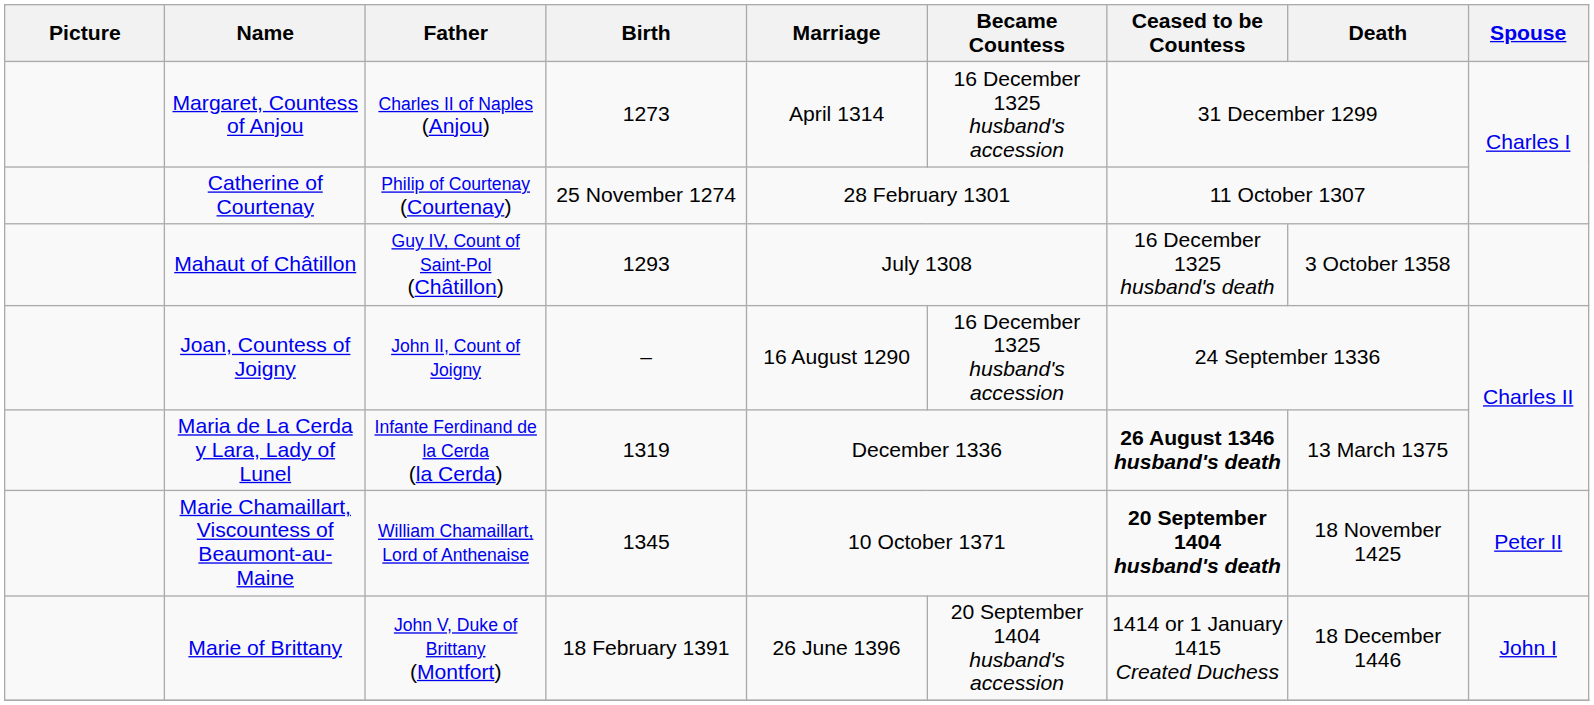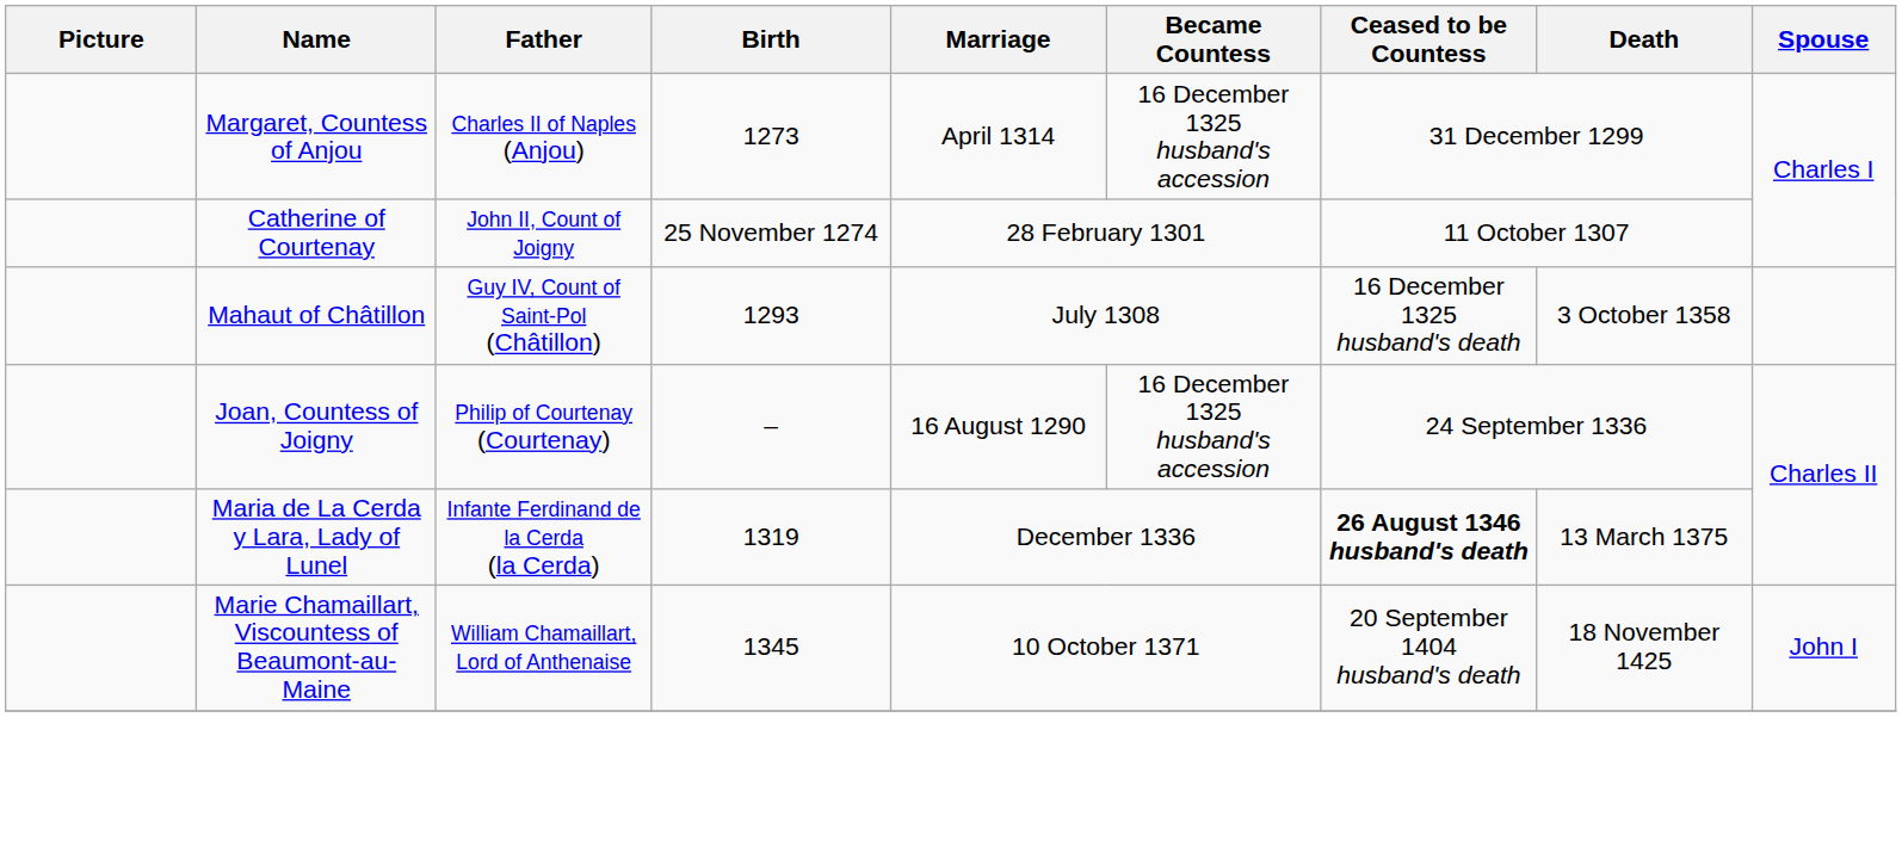 <table width=95% class="wikitable">
 <tr>
 <th width = "8%">Picture</th>
 <th width = "10%">Name</th>
 <th width = "9%">Father</th>
 <th width = "10%">Birth</th>
 <th width = "9%">Marriage</th>
 <th width = "9%">Became Countess</th>
 <th width = "9%">Ceased to be Countess</th>
 <th width = "9%">Death</th>
 <th width = "6%"><a href='#'>Spouse</a></th>
 </tr>
 <tr>
 <td align="center"></td>
 <td align="center"><a href='#'>Margaret, Countess of Anjou</a></td>
 <td align="center"><small><a href='#'>Charles II of Naples</a></small><br>(<a href='#'>Anjou</a>)</td>
 <td align="center">1273</td>
 <td align="center">April 1314</td>
 <td align="center">16 December 1325<br><em>husband's accession</em></td>
 <td align="center" colspan="2">31 December 1299</td>
 <td align="center" rowspan="2"><a href='#'>Charles I</a></td>
 </tr>
 <tr>
 <td align="center"></td>
 <td align="center"><a href='#'>Catherine of Courtenay</a></td>
-<td align="center"><small><a href='#'>Philip of Courtenay</a></small><br>(<a href='#'>Courtenay</a>)</td>
+<td align="center"><small><a href='#'>John II, Count of Joigny</a></small></td>
 <td align="center">25 November 1274</td>
 <td align="center" colspan="2">28 February 1301</td>
 <td align="center" colspan="2">11 October 1307</td>
 </tr>
 <tr>
 <td align="center"></td>
 <td align="center"><a href='#'>Mahaut of Châtillon</a></td>
 <td align="center"><small><a href='#'>Guy IV, Count of Saint-Pol</a></small><br>(<a href='#'>Châtillon</a>)</td>
 <td align="center">1293</td>
 <td align="center" colspan="2">July 1308</td>
 <td align="center">16 December 1325<br><em>husband's death</em></td>
 <td align="center">3 October 1358</td>
 </tr>
 <tr>
 <td align="center"></td>
 <td align="center"><a href='#'>Joan, Countess of Joigny</a></td>
-<td align="center"><small><a href='#'>John II, Count of Joigny</a></small></td>
+<td align="center"><small><a href='#'>Philip of Courtenay</a></small><br>(<a href='#'>Courtenay</a>)</td>
 <td align="center">–</td>
 <td align="center">16 August 1290</td>
 <td align="center">16 December 1325<br><em>husband's accession</em></td>
 <td align="center" colspan="2">24 September 1336</td>
 <td align="center" rowspan="2"><a href='#'>Charles II</a></td>
 </tr>
 <tr>
 <td align="center"></td>
 <td align="center"><a href='#'>Maria de La Cerda y Lara, Lady of Lunel</a></td>
 <td align="center"><small><a href='#'>Infante Ferdinand de la Cerda</a></small><br>(<a href='#'>la Cerda</a>)</td>
 <td align="center">1319</td>
 <td align="center" colspan="2">December 1336</td>
 <td align="center"><strong>26 August 1346<br><em>husband's death</em></strong></td>
 <td align="center">13 March 1375</td>
 </tr>
 <tr>
 <td align="center"></td>
 <td align="center"><a href='#'>Marie Chamaillart, Viscountess of Beaumont-au-Maine</a></td>
 <td align="center"><small><a href='#'>William Chamaillart, Lord of Anthenaise</a></small></td>
 <td align="center">1345</td>
 <td align="center" colspan="2">10 October 1371</td>
-<td align="center"><strong>20 September 1404<br><em>husband's death</em></strong></td>
+<td align="center">20 September 1404<br><em>husband's death</em></td>
 <td align="center">18 November 1425</td>
-<td align="center"><a href='#'>Peter II</a></td>
-</tr>
-<tr>
-<td align="center"></td>
-<td align="center"><a href='#'>Marie of Brittany</a></td>
-<td align="center"><small><a href='#'>John V, Duke of Brittany</a></small><br>(<a href='#'>Montfort</a>)</td>
-<td align="center">18 February 1391</td>
-<td align="center">26 June 1396</td>
-<td align="center">20 September 1404<br><em>husband's accession</em></td>
-<td align="center">1414 or 1 January 1415<br><em>Created Duchess</em></td>
-<td align="center">18 December 1446</td>
 <td align="center"><a href='#'>John I</a></td>
 </tr>
 <tr>
 </tr>
 </table>
